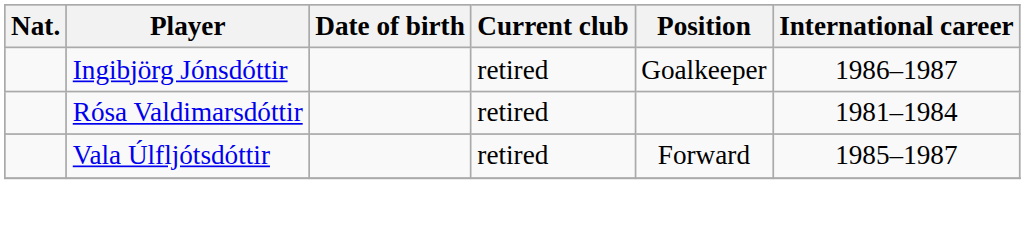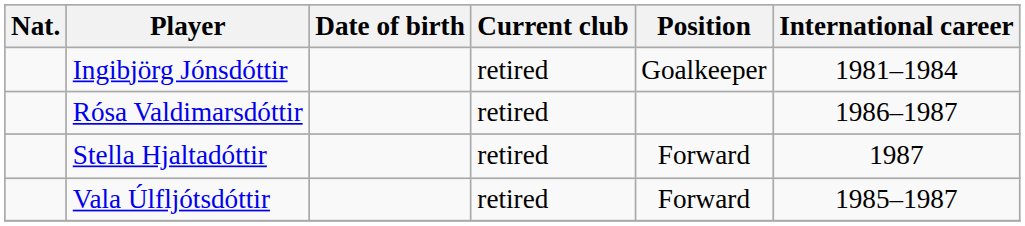 <table class="wikitable">
 <tr>
 <th>Nat.</th>
 <th>Player</th>
 <th>Date of birth</th>
 <th>Current club</th>
 <th>Position</th>
 <th>International career</th>
 </tr>
 <tr>
 <td align=center></td>
 <td><a href='#'>Ingibjörg Jónsdóttir</a></td>
 <td></td>
 <td>retired</td>
 <td align=center>Goalkeeper</td>
-<td align=center>1986–1987</td>
+<td align=center>1981–1984</td>
 </tr>
 <tr>
 <td align=center></td>
 <td><a href='#'>Rósa Valdimarsdóttir</a></td>
 <td></td>
 <td>retired</td>
 <td align=center></td>
-<td align=center>1981–1984</td>
+<td align=center>1986–1987</td>
+</tr>
+<tr>
+<td align=center></td>
+<td><a href='#'>Stella Hjaltadóttir</a></td>
+<td></td>
+<td>retired</td>
+<td align=center>Forward</td>
+<td align=center>1987</td>
 </tr>
 <tr>
 <td align=center></td>
 <td><a href='#'>Vala Úlfljótsdóttir</a></td>
 <td></td>
 <td>retired</td>
 <td align=center>Forward</td>
 <td align=center>1985–1987</td>
 </tr>
 <tr>
 </tr>
 </table>
